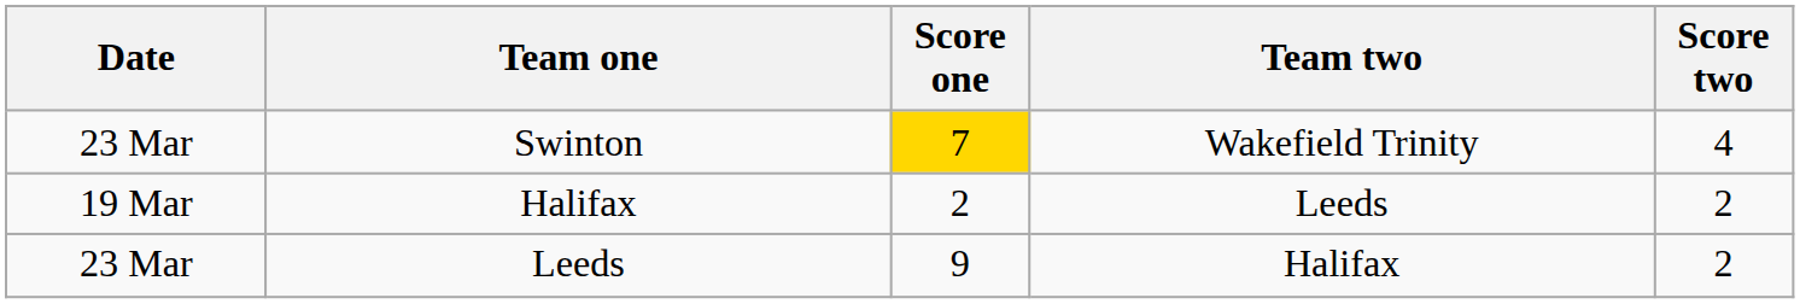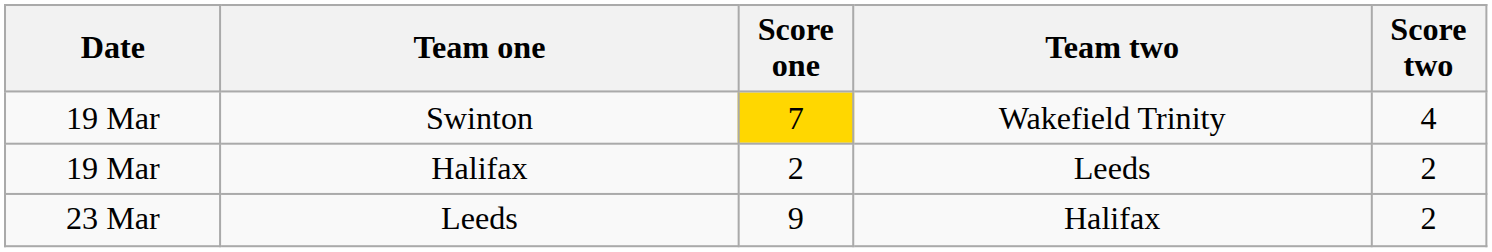 <table class="wikitable" style="text-align: center">
 <tr>
 <th width=100>Date</th>
 <th width=250>Team one</th>
 <th width=50>Score one</th>
 <th width=250>Team two</th>
 <th width=50>Score two</th>
 </tr>
 <tr>
-<td>23 Mar</td>
+<td>19 Mar</td>
 <td>Swinton</td>
 <td style="background: gold;">7</td>
 <td>Wakefield Trinity</td>
 <td>4</td>
 </tr>
 <tr>
 <td>19 Mar</td>
 <td>Halifax</td>
 <td>2</td>
 <td>Leeds</td>
 <td>2</td>
 </tr>
 <tr>
 <td>23 Mar</td>
 <td>Leeds</td>
 <td>9</td>
 <td>Halifax</td>
 <td>2</td>
 </tr>
 </table>
